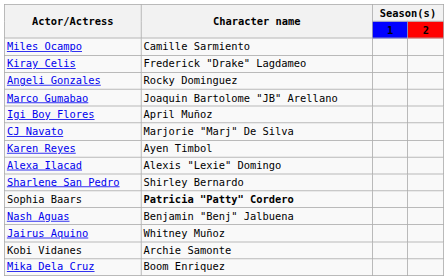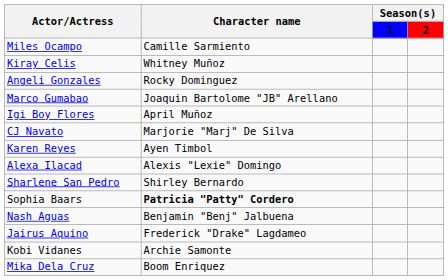 <table class="wikitable" width="550px">
 <tr>
 <th rowspan=2>Actor/Actress</th>
 <th rowspan=2>Character name</th>
 <th colspan=2>Season(s)</th>
 </tr>
 <tr>
 <th style="background:blue; text-align:center;">1</th>
 <th style="background:red; text-align:center;">2</th>
 </tr>
 <tr>
 <td><a href='#'>Miles Ocampo</a></td>
 <td>Camille Sarmiento</td>
 <td></td>
 <td></td>
 </tr>
 <tr>
 <td><a href='#'>Kiray Celis</a></td>
-<td>Frederick "Drake" Lagdameo</td>
+<td>Whitney Muñoz</td>
 <td></td>
 <td></td>
 </tr>
 <tr>
 <td><a href='#'>Angeli Gonzales</a></td>
 <td>Rocky Dominguez</td>
 <td></td>
 <td></td>
 </tr>
 <tr>
 <td><a href='#'>Marco Gumabao</a></td>
 <td>Joaquin Bartolome "JB" Arellano</td>
 <td></td>
 <td></td>
 </tr>
 <tr>
 <td><a href='#'>Igi Boy Flores</a></td>
 <td>April Muñoz</td>
 <td></td>
 <td></td>
 </tr>
 <tr>
 <td><a href='#'>CJ Navato</a></td>
 <td>Marjorie "Marj" De Silva</td>
 <td></td>
 <td></td>
 </tr>
 <tr>
 <td><a href='#'>Karen Reyes</a></td>
 <td>Ayen Timbol</td>
 <td></td>
 <td></td>
 </tr>
 <tr>
 <td><a href='#'>Alexa Ilacad</a></td>
 <td>Alexis "Lexie" Domingo</td>
 <td></td>
 <td></td>
 </tr>
 <tr>
 <td><a href='#'>Sharlene San Pedro</a></td>
 <td>Shirley Bernardo</td>
 <td></td>
 <td></td>
 </tr>
 <tr>
 <td>Sophia Baars</td>
 <td><strong>Patricia "Patty" Cordero</strong></td>
 <td></td>
 <td></td>
 </tr>
 <tr>
 <td><a href='#'>Nash Aguas</a></td>
 <td>Benjamin "Benj" Jalbuena</td>
 <td></td>
 <td></td>
 </tr>
 <tr>
 <td><a href='#'>Jairus Aquino</a></td>
-<td>Whitney Muñoz</td>
+<td>Frederick "Drake" Lagdameo</td>
 <td></td>
 <td></td>
 </tr>
 <tr>
 <td>Kobi Vidanes</td>
 <td>Archie Samonte</td>
 <td></td>
 <td></td>
 </tr>
 <tr>
 <td><a href='#'>Mika Dela Cruz</a></td>
 <td>Boom Enriquez</td>
 <td></td>
 <td></td>
 </tr>
 </table>
